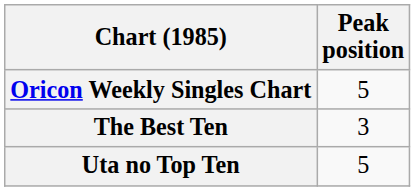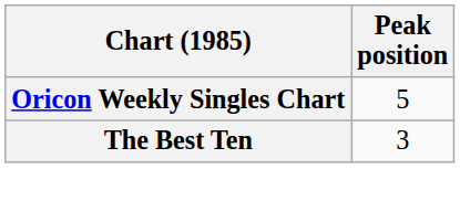 <table class="wikitable plainrowheaders" style="text-align:center;">
 <tr>
 <th>Chart (1985)</th>
 <th>Peak<br>position</th>
 </tr>
 <tr>
 <th scope="row"><a href='#'>Oricon</a> Weekly Singles Chart</th>
 <td>5</td>
 </tr>
 <tr>
 <th scope="row">The Best Ten</th>
 <td>3</td>
 </tr>
-<tr>
-<th scope="row">Uta no Top Ten</th>
-<td>5</td>
-</tr>
 </table>
